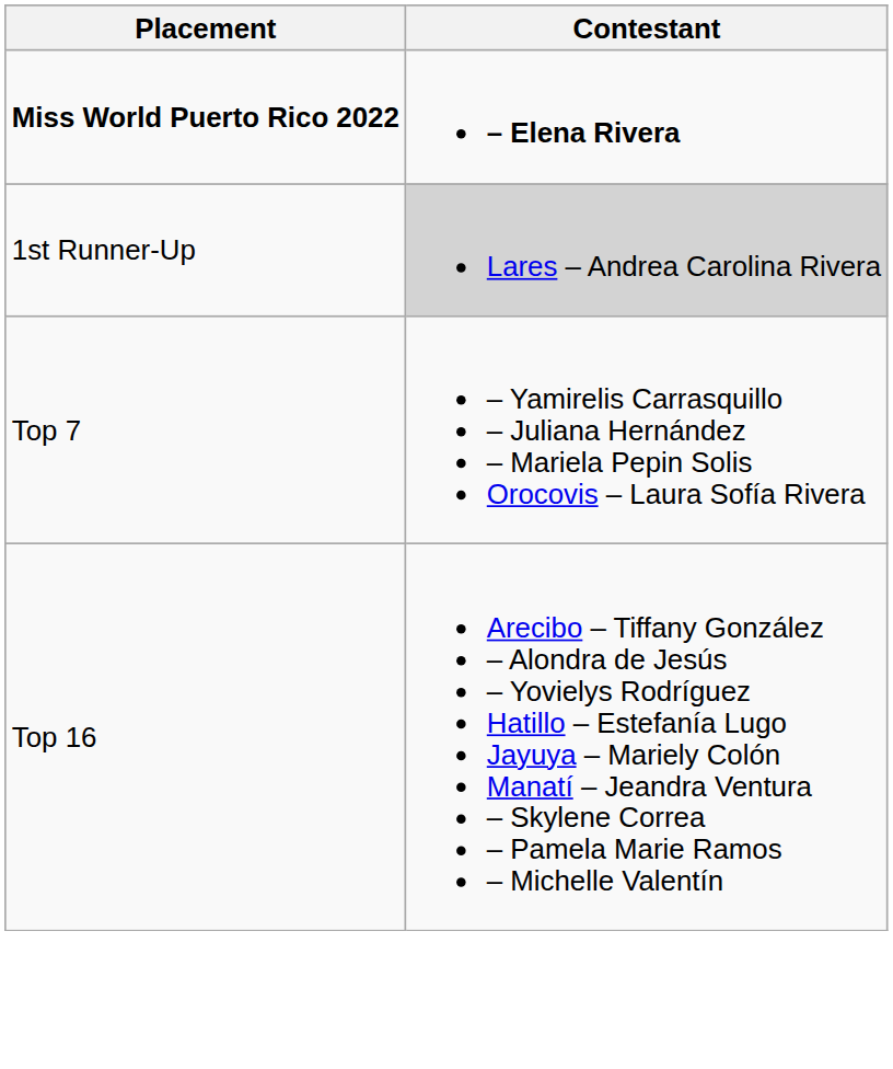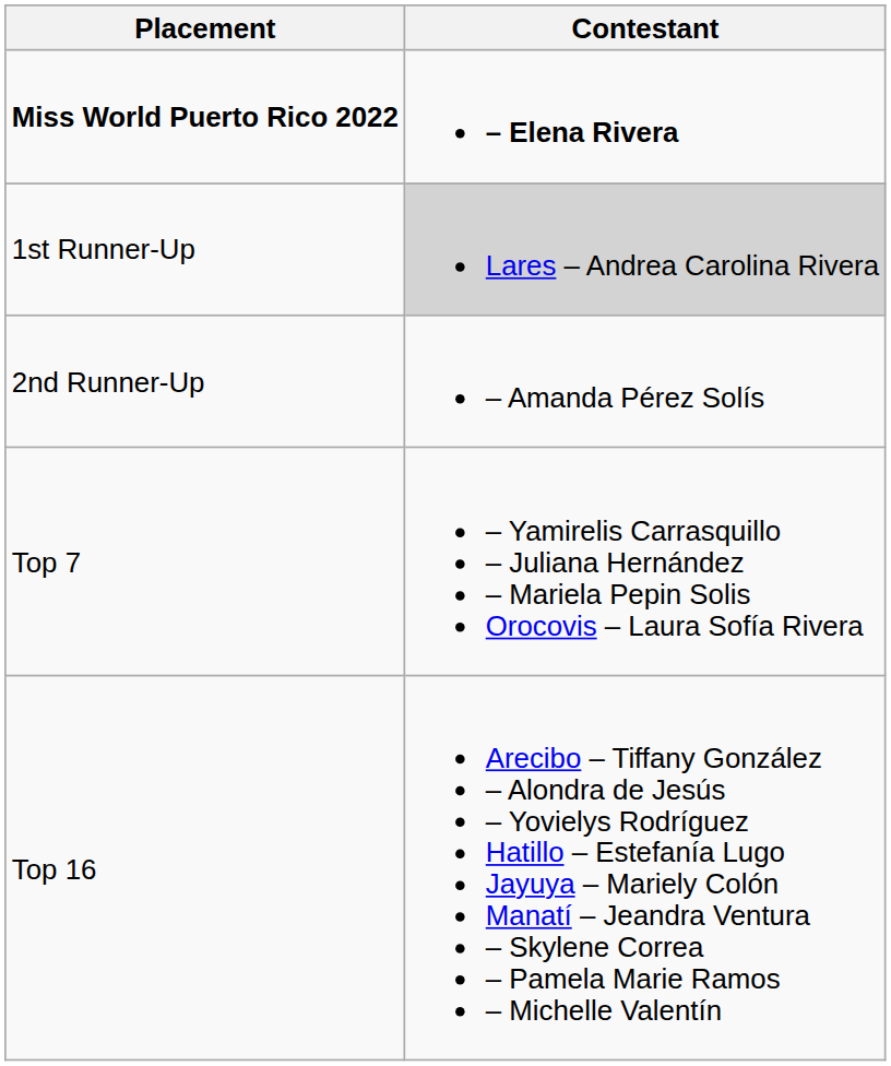 <table class="wikitable sortable" style="font-size: 95%;">
 <tr>
 <th>Placement</th>
 <th>Contestant</th>
 </tr>
 <tr>
 <td><strong>Miss World Puerto Rico 2022</strong></td>
 <td><br><ul><li><strong> – Elena Rivera</strong></li></ul></td>
 </tr>
 <tr>
 <td>1st Runner-Up</td>
 <td style="background: lightgrey;"><br><ul><li> <a href='#'>Lares</a> – Andrea Carolina Rivera</li></ul></td>
 </tr>
 <tr>
+<td>2nd Runner-Up</td>
+<td><br><ul><li> – Amanda Pérez Solís</li></ul></td>
+</tr>
+<tr>
 <td>Top 7</td>
 <td><br><ul><li> – Yamirelis Carrasquillo</li><li> – Juliana Hernández</li><li> – Mariela Pepin Solis</li><li> <a href='#'>Orocovis</a> – Laura Sofía Rivera</li></ul></td>
 </tr>
 <tr>
 <td>Top 16</td>
 <td><br><ul><li> <a href='#'>Arecibo</a> – Tiffany González</li><li> – Alondra de Jesús</li><li> – Yovielys Rodríguez</li><li> <a href='#'>Hatillo</a> – Estefanía Lugo</li><li> <a href='#'>Jayuya</a> – Mariely Colón</li><li> <a href='#'>Manatí</a> – Jeandra Ventura</li><li> – Skylene Correa</li><li> – Pamela Marie Ramos</li><li> – Michelle Valentín</li></ul></td>
 </tr>
 </table>
